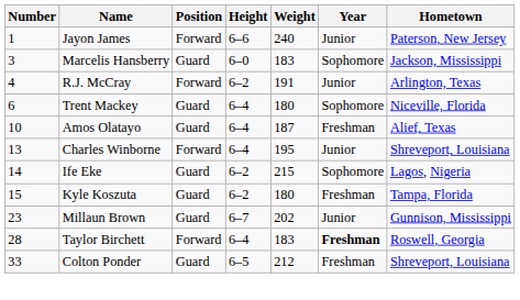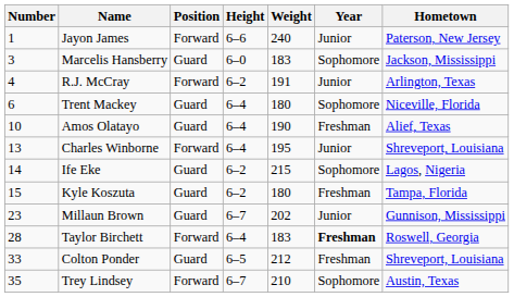 <table class="wikitable" style="font-size: 95%;">
 <tr>
 <th>Number</th>
 <th>Name</th>
 <th>Position</th>
 <th>Height</th>
 <th>Weight</th>
 <th>Year</th>
 <th>Hometown</th>
 </tr>
 <tr>
 <td>1</td>
 <td>Jayon James</td>
 <td>Forward</td>
 <td>6–6</td>
 <td>240</td>
 <td>Junior</td>
 <td><a href='#'>Paterson, New Jersey</a></td>
 </tr>
 <tr>
 <td>3</td>
 <td>Marcelis Hansberry</td>
 <td>Guard</td>
 <td>6–0</td>
 <td>183</td>
 <td>Sophomore</td>
 <td><a href='#'>Jackson, Mississippi</a></td>
 </tr>
 <tr>
 <td>4</td>
 <td>R.J. McCray</td>
 <td>Forward</td>
 <td>6–2</td>
 <td>191</td>
 <td>Junior</td>
 <td><a href='#'>Arlington, Texas</a></td>
 </tr>
 <tr>
 <td>6</td>
 <td>Trent Mackey</td>
 <td>Guard</td>
 <td>6–4</td>
 <td>180</td>
 <td>Sophomore</td>
 <td><a href='#'>Niceville, Florida</a></td>
 </tr>
 <tr>
 <td>10</td>
 <td>Amos Olatayo</td>
 <td>Guard</td>
 <td>6–4</td>
-<td>187</td>
+<td>190</td>
 <td>Freshman</td>
 <td><a href='#'>Alief, Texas</a></td>
 </tr>
 <tr>
 <td>13</td>
 <td>Charles Winborne</td>
 <td>Forward</td>
 <td>6–4</td>
 <td>195</td>
 <td>Junior</td>
 <td><a href='#'>Shreveport, Louisiana</a></td>
 </tr>
 <tr>
 <td>14</td>
 <td>Ife Eke</td>
 <td>Guard</td>
 <td>6–2</td>
 <td>215</td>
 <td>Sophomore</td>
 <td><a href='#'>Lagos</a>, <a href='#'>Nigeria</a></td>
 </tr>
 <tr>
 <td>15</td>
 <td>Kyle Koszuta</td>
 <td>Guard</td>
 <td>6–2</td>
 <td>180</td>
 <td>Freshman</td>
 <td><a href='#'>Tampa, Florida</a></td>
 </tr>
 <tr>
 <td>23</td>
 <td>Millaun Brown</td>
 <td>Guard</td>
 <td>6–7</td>
 <td>202</td>
 <td>Junior</td>
 <td><a href='#'>Gunnison, Mississippi</a></td>
 </tr>
 <tr>
 <td>28</td>
 <td>Taylor Birchett</td>
 <td>Forward</td>
 <td>6–4</td>
 <td>183</td>
 <td><strong>Freshman</strong></td>
 <td><a href='#'>Roswell, Georgia</a></td>
 </tr>
 <tr>
 <td>33</td>
 <td>Colton Ponder</td>
 <td>Guard</td>
 <td>6–5</td>
 <td>212</td>
 <td>Freshman</td>
 <td><a href='#'>Shreveport, Louisiana</a></td>
 </tr>
+<tr>
+<td>35</td>
+<td>Trey Lindsey</td>
+<td>Forward</td>
+<td>6–7</td>
+<td>210</td>
+<td>Sophomore</td>
+<td><a href='#'>Austin, Texas</a></td>
+</tr>
 </table>
